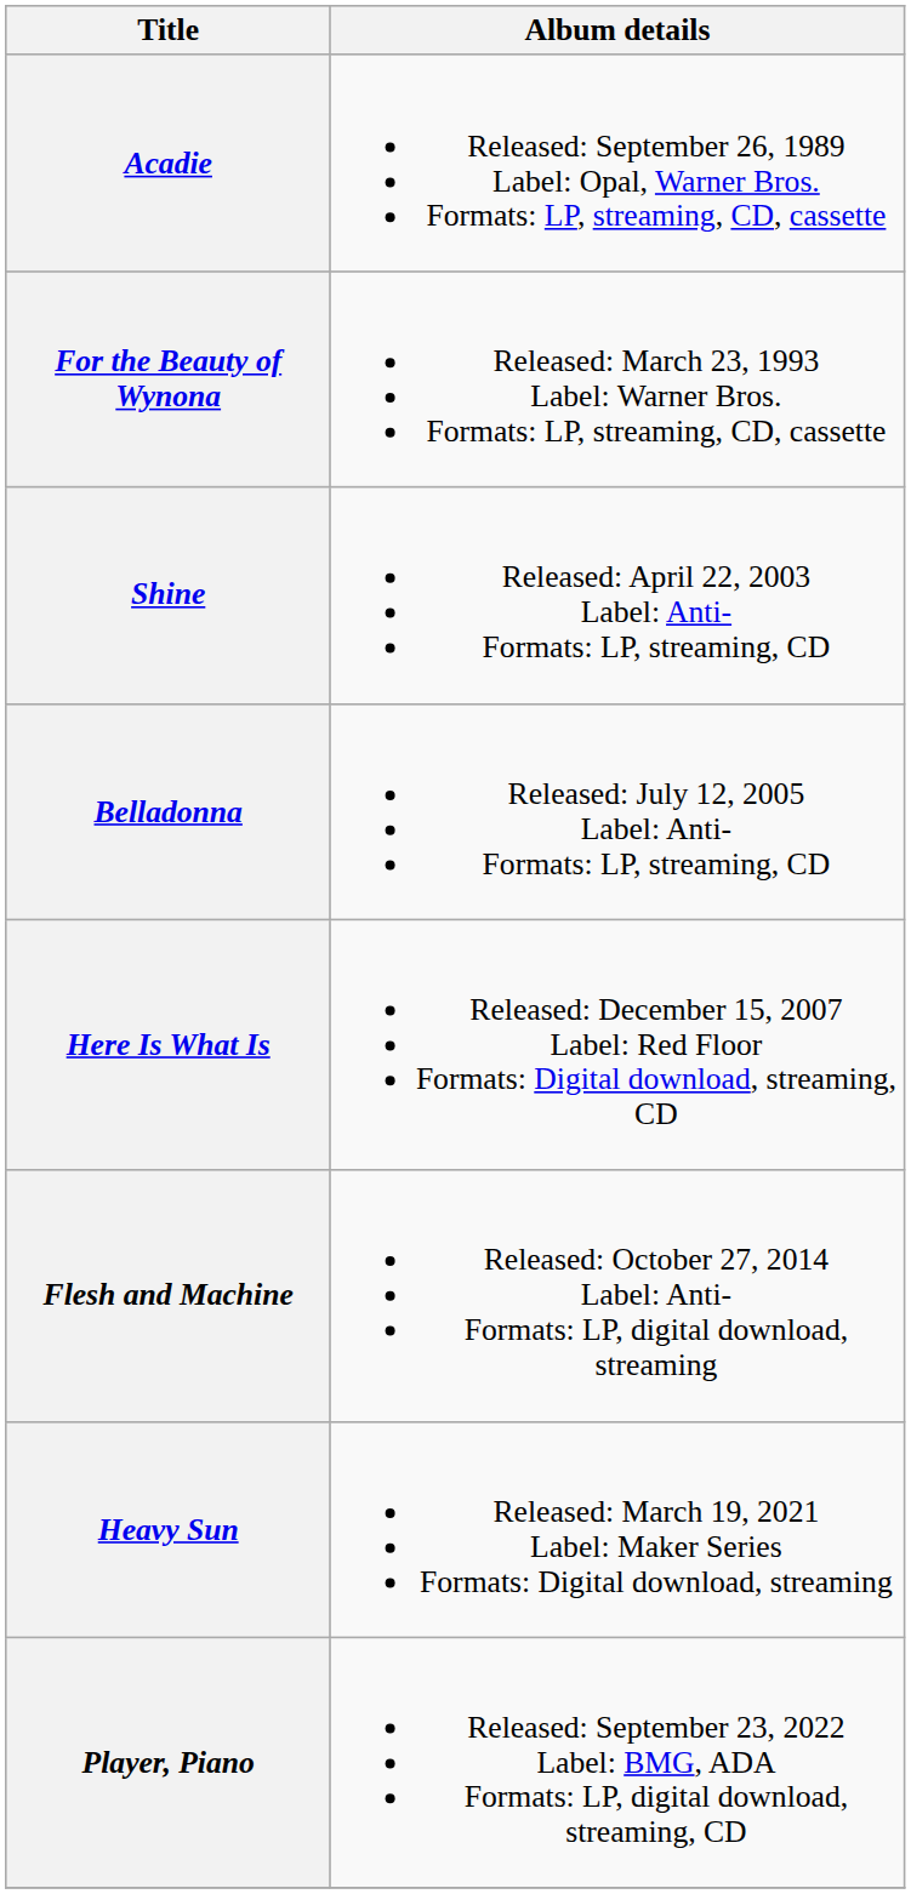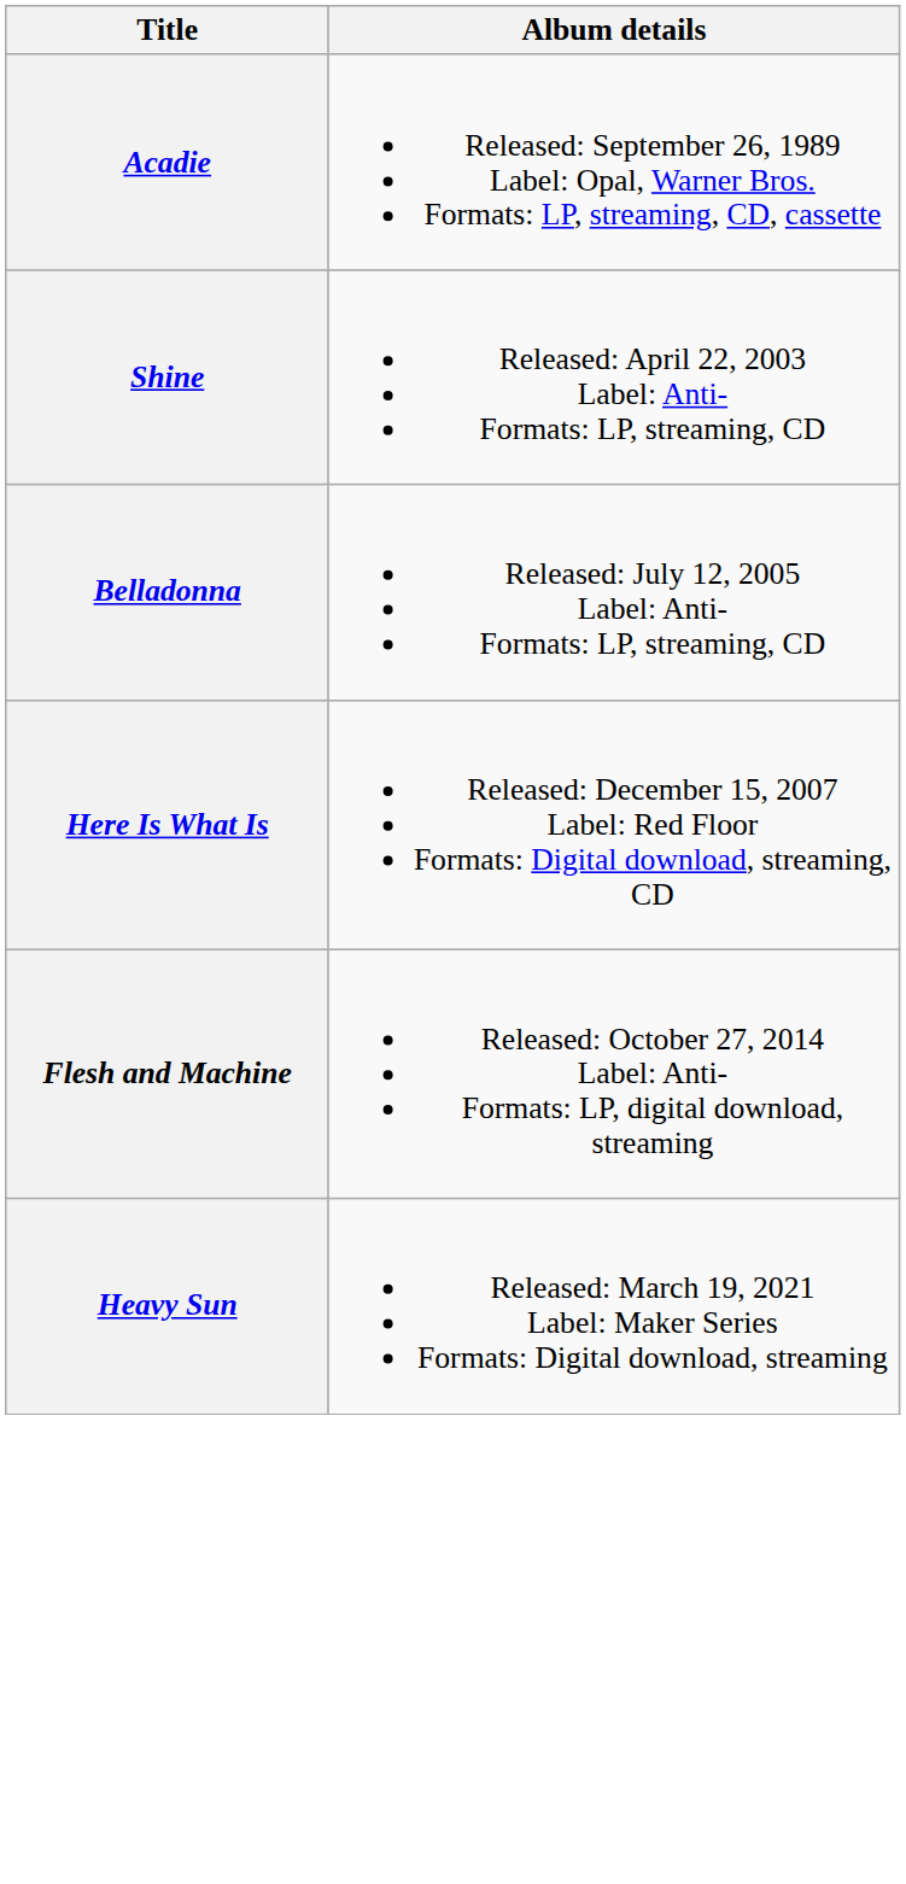 <table class="wikitable plainrowheaders" style="text-align:center;">
 <tr>
 <th scope="col" style="width:10em;">Title</th>
 <th scope="col" style="width:18em;">Album details</th>
 </tr>
 <tr>
 <th scope="row"><em><a href='#'>Acadie</a></em></th>
 <td><br><ul><li>Released: September 26, 1989</li><li>Label: Opal, <a href='#'>Warner Bros.</a></li><li>Formats: <a href='#'>LP</a>, <a href='#'>streaming</a>, <a href='#'>CD</a>, <a href='#'>cassette</a></li></ul></td>
-</tr>
-<tr>
-<th scope="row"><em><a href='#'>For the Beauty of Wynona</a></em></th>
-<td><br><ul><li>Released: March 23, 1993</li><li>Label: Warner Bros.</li><li>Formats: LP, streaming, CD, cassette</li></ul></td>
 </tr>
 <tr>
 <th scope="row"><em><a href='#'>Shine</a></em></th>
 <td><br><ul><li>Released: April 22, 2003</li><li>Label: <a href='#'>Anti-</a></li><li>Formats: LP, streaming, CD</li></ul></td>
 </tr>
 <tr>
 <th scope="row"><em><a href='#'>Belladonna</a></em></th>
 <td><br><ul><li>Released: July 12, 2005</li><li>Label: Anti-</li><li>Formats: LP, streaming, CD</li></ul></td>
 </tr>
 <tr>
 <th scope="row"><em><a href='#'>Here Is What Is</a></em></th>
 <td><br><ul><li>Released: December 15, 2007</li><li>Label: Red Floor</li><li>Formats: <a href='#'>Digital download</a>, streaming, CD</li></ul></td>
 </tr>
 <tr>
 <th scope="row"><em>Flesh and Machine</em></th>
 <td><br><ul><li>Released: October 27, 2014</li><li>Label: Anti-</li><li>Formats: LP, digital download, streaming</li></ul></td>
 </tr>
 <tr>
 <th scope="row"><em><a href='#'>Heavy Sun</a></em></th>
 <td><br><ul><li>Released: March 19, 2021</li><li>Label: Maker Series</li><li>Formats: Digital download, streaming</li></ul></td>
 </tr>
 <tr>
-<th scope="row"><em>Player, Piano</em></th>
-<td><br><ul><li>Released: September 23, 2022</li><li>Label: <a href='#'>BMG</a>, ADA</li><li>Formats: LP, digital download, streaming, CD</li></ul></td>
-</tr>
-<tr>
 </tr>
 </table>
